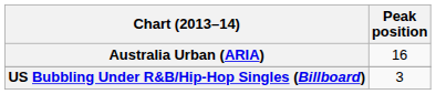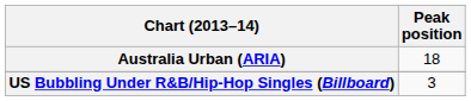 <table class="wikitable sortable plainrowheaders" style="text-align:center">
 <tr>
 <th>Chart (2013–14)</th>
 <th>Peak<br>position</th>
 </tr>
 <tr>
 <th scope="row">Australia Urban (<a href='#'>ARIA</a>)</th>
-<td>16</td>
+<td>18</td>
 </tr>
 <tr>
 </tr>
 <tr>
 </tr>
 <tr>
 </tr>
 <tr>
 </tr>
 <tr>
 </tr>
 <tr>
 </tr>
 <tr>
 <th scope="row">US <a href='#'>Bubbling Under R&B/Hip-Hop Singles</a> (<em><a href='#'>Billboard</a></em>)</th>
 <td>3</td>
 </tr>
 </table>
